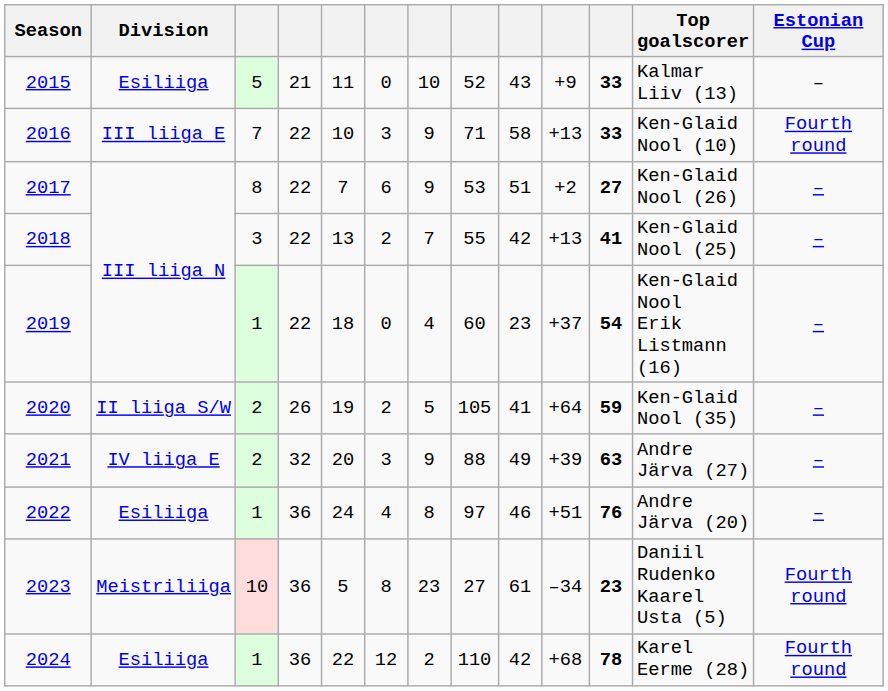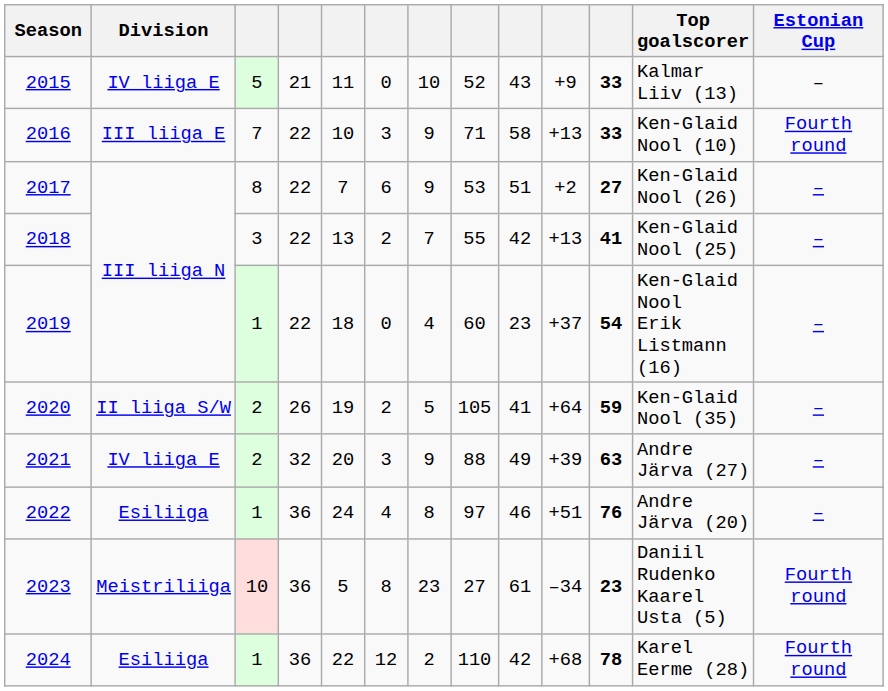 <table class="wikitable">
 <tr>
 <th width=60px>Season</th>
 <th width=80px>Division</th>
 <th width=30px></th>
 <th width=30px></th>
 <th width=30px></th>
 <th width=30px></th>
 <th width=30px></th>
 <th width=30px></th>
 <th width=30px></th>
 <th width=30px></th>
 <th width=30px></th>
 <th>Top goalscorer</th>
 <th width=100px><a href='#'>Estonian Cup</a></th>
 </tr>
 <tr align=center>
 <td><a href='#'>2015</a></td>
-<td><a href='#'>Esiliiga</a></td>
+<td><a href='#'>IV liiga E</a></td>
 <td style="background:#DDFFDD;">5</td>
 <td>21</td>
 <td>11</td>
 <td>0</td>
 <td>10</td>
 <td>52</td>
 <td>43</td>
 <td>+9</td>
 <td><strong>33</strong></td>
 <td align=left> Kalmar Liiv (13)</td>
 <td>–</td>
 </tr>
 <tr align=center>
 <td><a href='#'>2016</a></td>
 <td><a href='#'>III liiga E</a></td>
 <td>7</td>
 <td>22</td>
 <td>10</td>
 <td>3</td>
 <td>9</td>
 <td>71</td>
 <td>58</td>
 <td>+13</td>
 <td><strong>33</strong></td>
 <td align=left> Ken-Glaid Nool (10)</td>
 <td><a href='#'>Fourth round</a></td>
 </tr>
 <tr align=center>
 <td><a href='#'>2017</a></td>
 <td rowspan=3><a href='#'>III liiga N</a></td>
 <td>8</td>
 <td>22</td>
 <td>7</td>
 <td>6</td>
 <td>9</td>
 <td>53</td>
 <td>51</td>
 <td>+2</td>
 <td><strong>27</strong></td>
 <td align=left> Ken-Glaid Nool (26)</td>
 <td><a href='#'>–</a></td>
 </tr>
 <tr align=center>
 <td><a href='#'>2018</a></td>
 <td>3</td>
 <td>22</td>
 <td>13</td>
 <td>2</td>
 <td>7</td>
 <td>55</td>
 <td>42</td>
 <td>+13</td>
 <td><strong>41</strong></td>
 <td align=left> Ken-Glaid Nool (25)</td>
 <td><a href='#'>–</a></td>
 </tr>
 <tr align=center>
 <td><a href='#'>2019</a></td>
 <td style="background:#DDFFDD;">1</td>
 <td>22</td>
 <td>18</td>
 <td>0</td>
 <td>4</td>
 <td>60</td>
 <td>23</td>
 <td>+37</td>
 <td><strong>54</strong></td>
 <td align=left> Ken-Glaid Nool<br> Erik Listmann (16)</td>
 <td><a href='#'>–</a></td>
 </tr>
 <tr align=center>
 <td><a href='#'>2020</a></td>
 <td><a href='#'>II liiga S/W</a></td>
 <td style="background:#DDFFDD;">2</td>
 <td>26</td>
 <td>19</td>
 <td>2</td>
 <td>5</td>
 <td>105</td>
 <td>41</td>
 <td>+64</td>
 <td><strong>59</strong></td>
 <td align=left> Ken-Glaid Nool (35)</td>
 <td><a href='#'>–</a></td>
 </tr>
 <tr align=center>
 <td><a href='#'>2021</a></td>
 <td><a href='#'>IV liiga E</a></td>
 <td style="background:#DDFFDD;">2</td>
 <td>32</td>
 <td>20</td>
 <td>3</td>
 <td>9</td>
 <td>88</td>
 <td>49</td>
 <td>+39</td>
 <td><strong>63</strong></td>
 <td align=left> Andre Järva (27)</td>
 <td><a href='#'>–</a></td>
 </tr>
 <tr align=center>
 <td><a href='#'>2022</a></td>
 <td><a href='#'>Esiliiga</a></td>
 <td style="background:#DDFFDD;">1</td>
 <td>36</td>
 <td>24</td>
 <td>4</td>
 <td>8</td>
 <td>97</td>
 <td>46</td>
 <td>+51</td>
 <td><strong>76</strong></td>
 <td align=left> Andre Järva (20)</td>
 <td><a href='#'>–</a></td>
 </tr>
 <tr align=center>
 <td><a href='#'>2023</a></td>
 <td><a href='#'>Meistriliiga</a></td>
 <td bgcolor="#ffdddd">10</td>
 <td>36</td>
 <td>5</td>
 <td>8</td>
 <td>23</td>
 <td>27</td>
 <td>61</td>
 <td>–34</td>
 <td><strong>23</strong></td>
 <td align="left"> Daniil Rudenko<br> Kaarel Usta (5)</td>
 <td><a href='#'>Fourth round</a></td>
 </tr>
 <tr align=center>
 <td><a href='#'>2024</a></td>
 <td><a href='#'>Esiliiga</a></td>
 <td bgcolor="#DDFFDD">1</td>
 <td>36</td>
 <td>22</td>
 <td>12</td>
 <td>2</td>
 <td>110</td>
 <td>42</td>
 <td>+68</td>
 <td><strong>78</strong></td>
 <td align="left"> Karel Eerme (28)</td>
 <td><a href='#'>Fourth round</a></td>
 </tr>
 </table>
